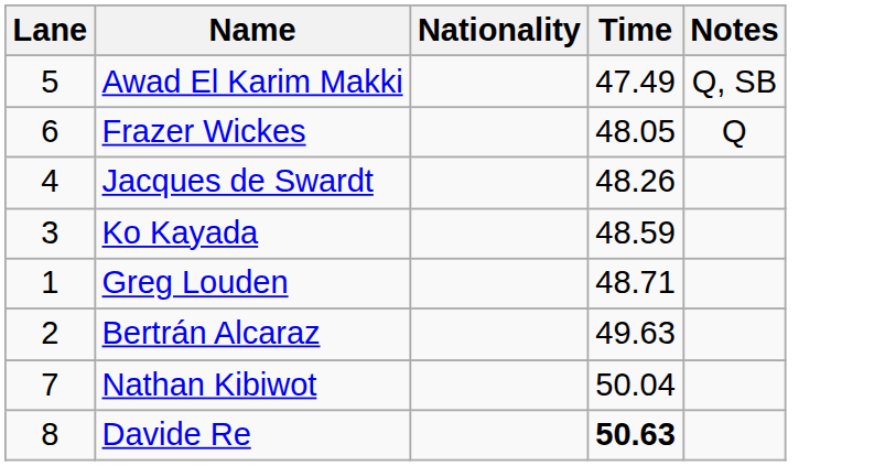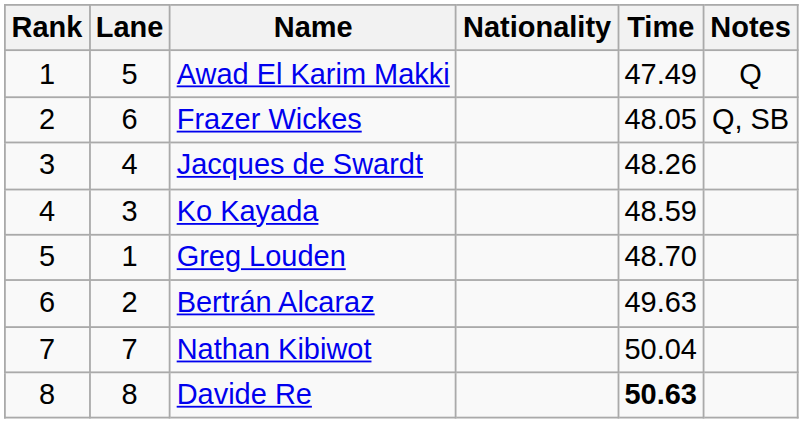 <table class="wikitable sortable" style="text-align:center">
 <tr>
+<th>Rank</th>
 <th>Lane</th>
 <th>Name</th>
 <th>Nationality</th>
 <th>Time</th>
 <th>Notes</th>
 </tr>
 <tr>
+<td align=center>1</td>
 <td align=center>5</td>
 <td align=left><a href='#'>Awad El Karim Makki</a></td>
 <td align=left></td>
 <td>47.49</td>
-<td>Q, SB</td>
+<td>Q</td>
 </tr>
 <tr>
+<td align=center>2</td>
 <td align=center>6</td>
 <td align=left><a href='#'>Frazer Wickes</a></td>
 <td align=left></td>
 <td>48.05</td>
-<td>Q</td>
+<td>Q, SB</td>
 </tr>
 <tr>
+<td align=center>3</td>
 <td align=center>4</td>
 <td align=left><a href='#'>Jacques de Swardt</a></td>
 <td align=left></td>
 <td>48.26</td>
 <td></td>
 </tr>
 <tr>
+<td align=center>4</td>
 <td align=center>3</td>
 <td align=left><a href='#'>Ko Kayada</a></td>
 <td align=left></td>
 <td>48.59</td>
 <td></td>
 </tr>
 <tr>
+<td align=center>5</td>
 <td align=center>1</td>
 <td align=left><a href='#'>Greg Louden</a></td>
 <td align=left></td>
-<td>48.71</td>
+<td>48.70</td>
 <td></td>
 </tr>
 <tr>
+<td align=center>6</td>
 <td align=center>2</td>
 <td align=left><a href='#'>Bertrán Alcaraz</a></td>
 <td align=left></td>
 <td>49.63</td>
 <td></td>
 </tr>
 <tr>
 <td align=center>7</td>
+<td align=center>7</td>
 <td align=left><a href='#'>Nathan Kibiwot</a></td>
 <td align=left></td>
 <td>50.04</td>
 <td></td>
 </tr>
 <tr>
 <td align=center>8</td>
+<td align=center>8</td>
 <td align=left><a href='#'>Davide Re</a></td>
 <td align=left></td>
 <td><strong>50.63</strong></td>
 <td></td>
 </tr>
 </table>
